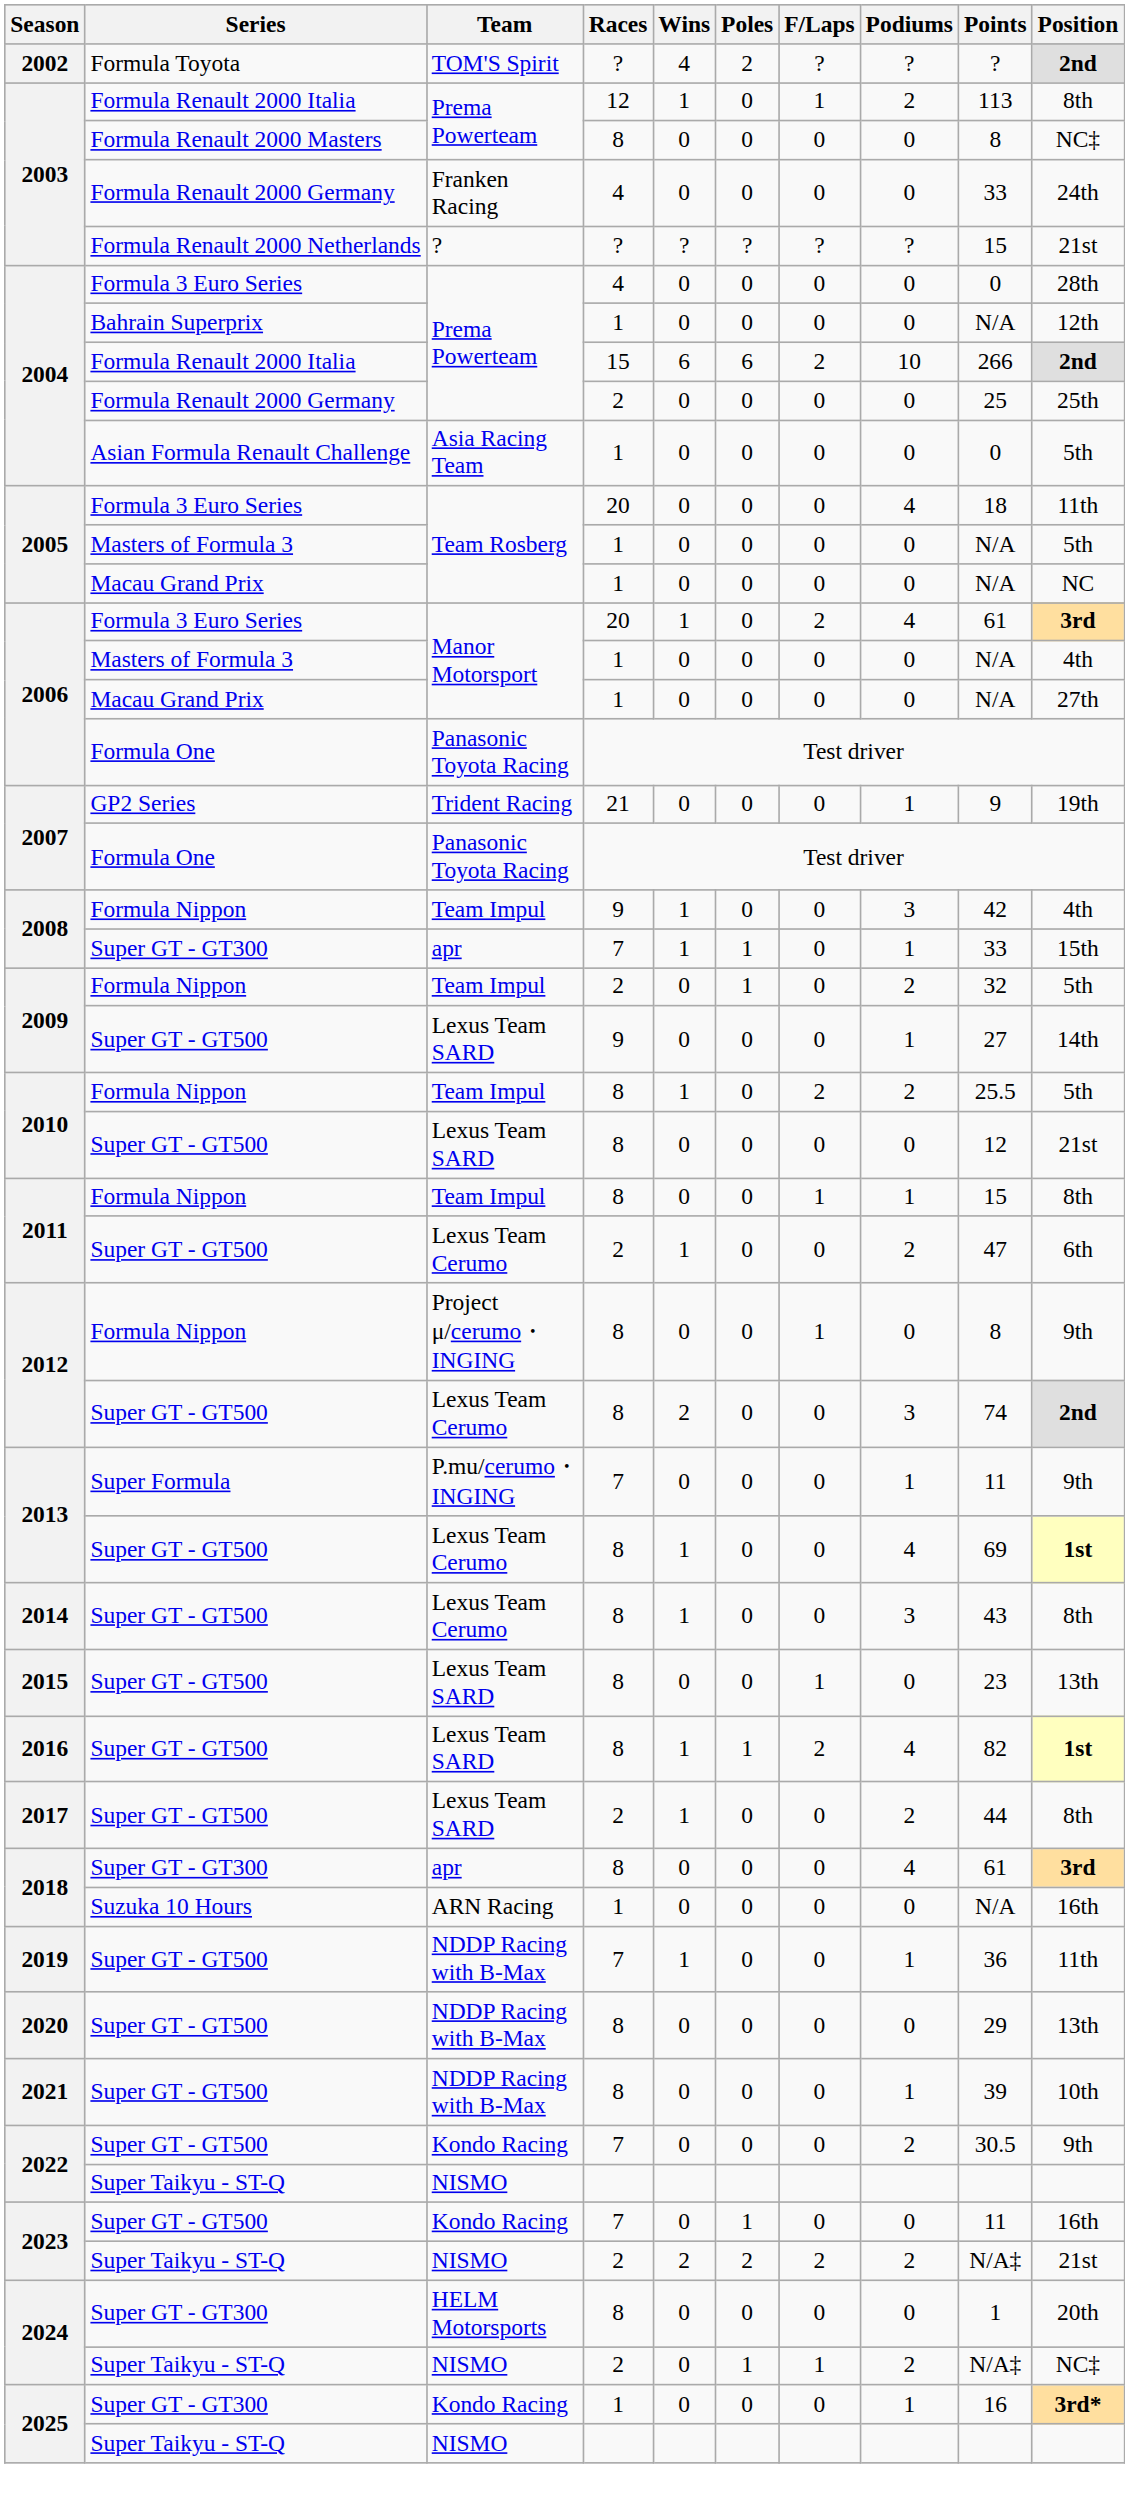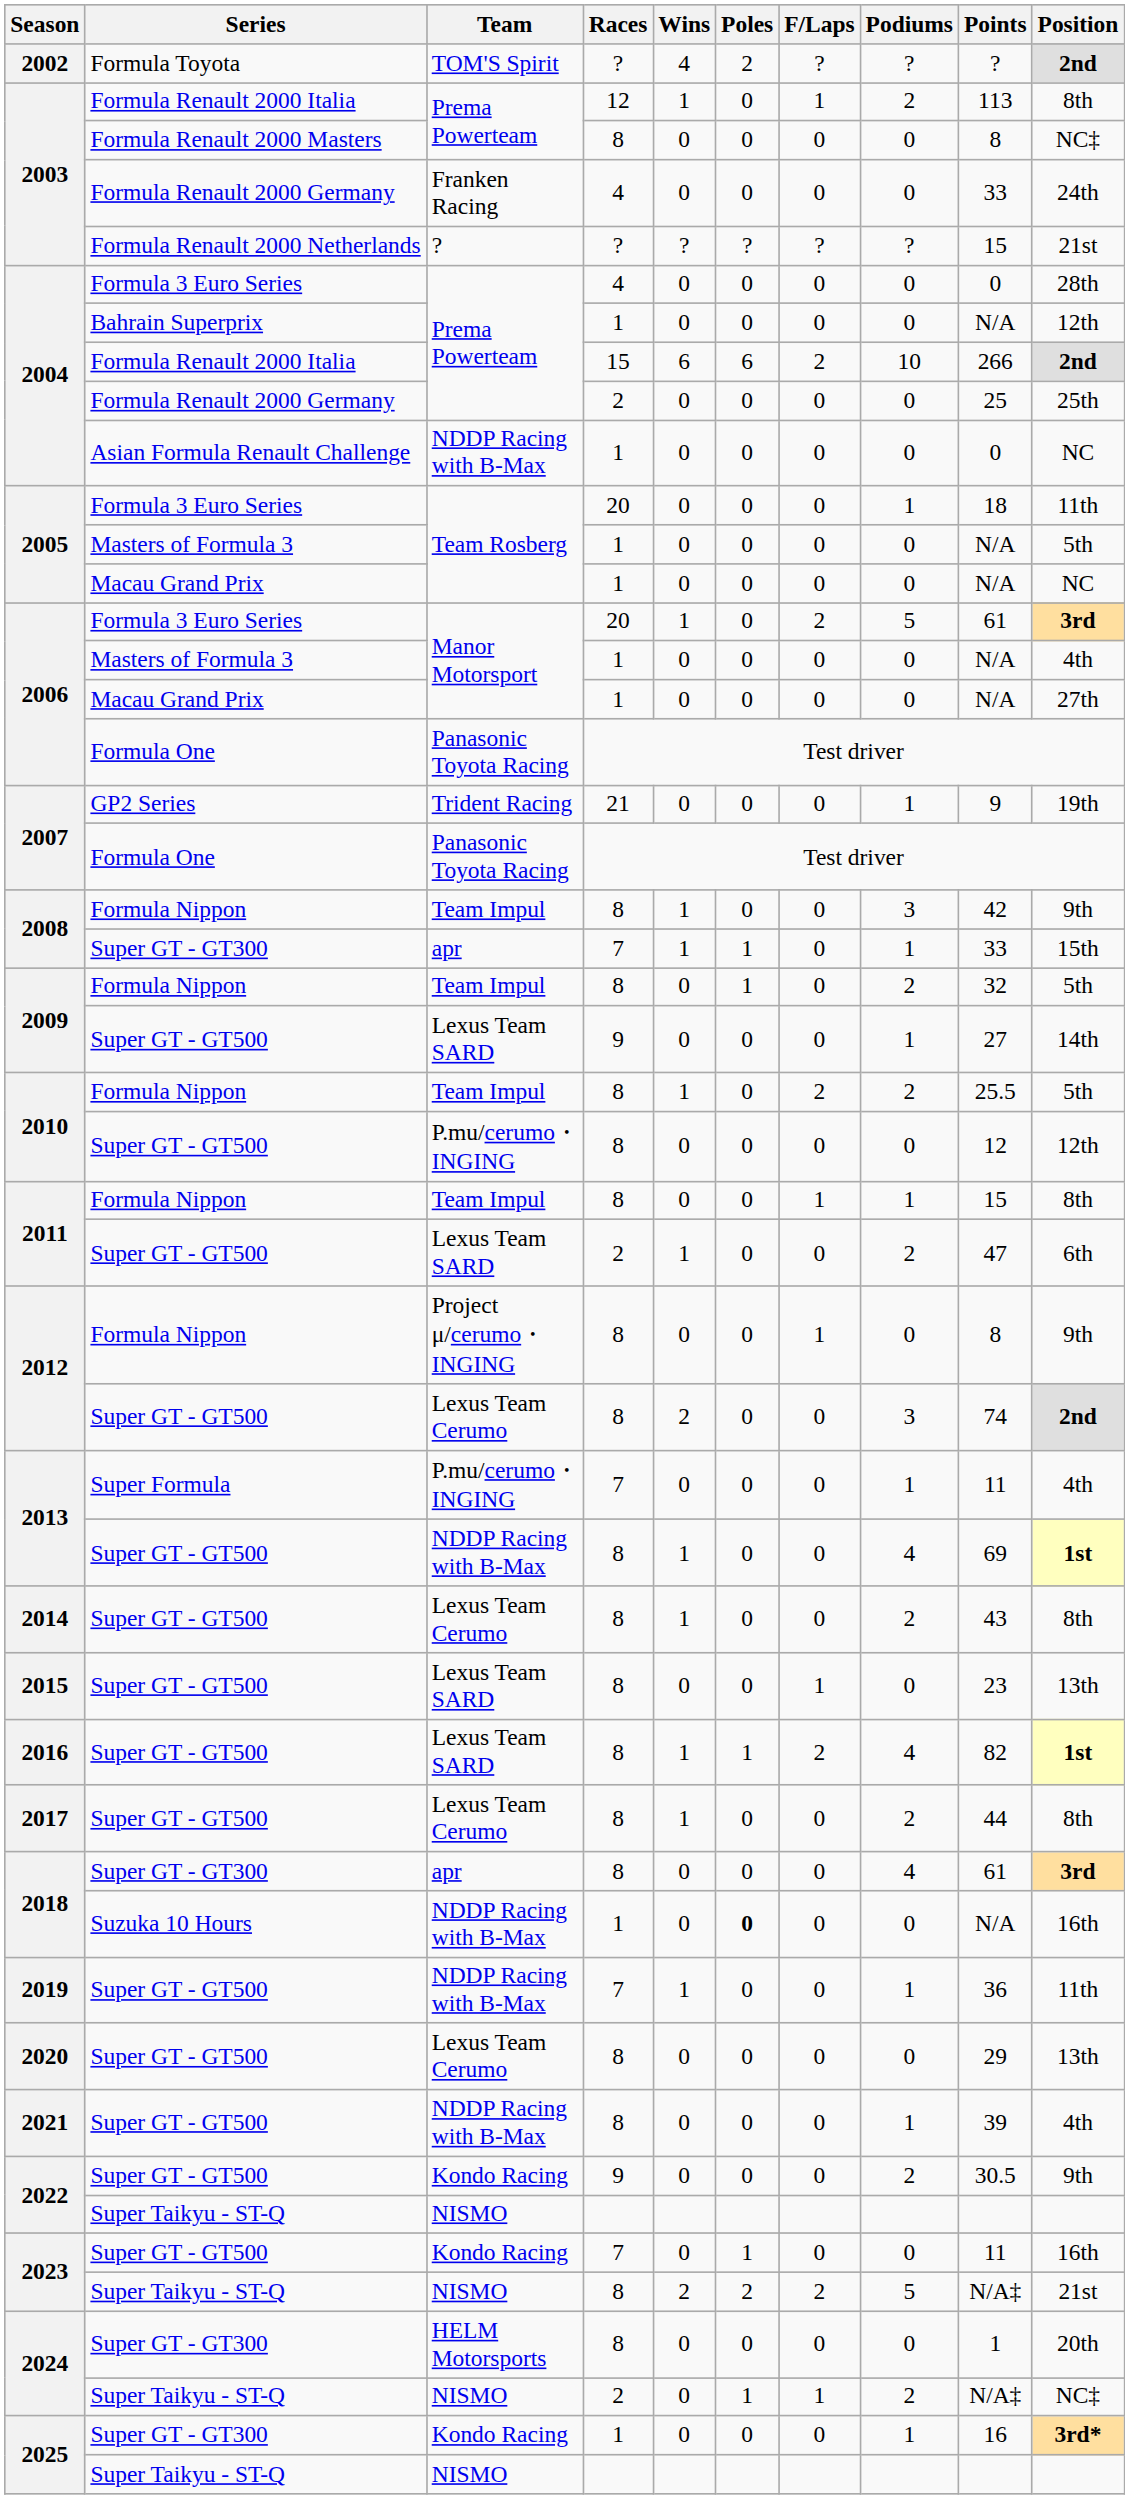 <table class="wikitable" style="font-size: 90%; text-align:center">
 <tr>
 <th>Season</th>
 <th>Series</th>
 <th>Team</th>
 <th>Races</th>
 <th>Wins</th>
 <th>Poles</th>
 <th>F/Laps</th>
 <th>Podiums</th>
 <th>Points</th>
 <th>Position</th>
 </tr>
 <tr>
 <th>2002</th>
 <td align=left>Formula Toyota</td>
 <td align=left><a href='#'>TOM'S Spirit</a></td>
 <td>?</td>
 <td>4</td>
 <td>2</td>
 <td>?</td>
 <td>?</td>
 <td>?</td>
 <td style="background:#DFDFDF;"><strong>2nd</strong></td>
 </tr>
 <tr>
 <th rowspan=4>2003</th>
 <td align=left><a href='#'>Formula Renault 2000 Italia</a></td>
 <td align=left rowspan=2><a href='#'>Prema Powerteam</a></td>
 <td>12</td>
 <td>1</td>
 <td>0</td>
 <td>1</td>
 <td>2</td>
 <td>113</td>
 <td>8th</td>
 </tr>
 <tr>
 <td align=left nowrap><a href='#'>Formula Renault 2000 Masters</a></td>
 <td>8</td>
 <td>0</td>
 <td>0</td>
 <td>0</td>
 <td>0</td>
 <td>8</td>
 <td>NC‡</td>
 </tr>
 <tr>
 <td align=left><a href='#'>Formula Renault 2000 Germany</a></td>
 <td align=left>Franken Racing</td>
 <td>4</td>
 <td>0</td>
 <td>0</td>
 <td>0</td>
 <td>0</td>
 <td>33</td>
 <td>24th</td>
 </tr>
 <tr>
 <td align=left nowrap><a href='#'>Formula Renault 2000 Netherlands</a></td>
 <td align=left>?</td>
 <td>?</td>
 <td>?</td>
 <td>?</td>
 <td>?</td>
 <td>?</td>
 <td>15</td>
 <td>21st</td>
 </tr>
 <tr>
 <th rowspan=5>2004</th>
 <td align=left><a href='#'>Formula 3 Euro Series</a></td>
 <td align=left rowspan=4><a href='#'>Prema Powerteam</a></td>
 <td>4</td>
 <td>0</td>
 <td>0</td>
 <td>0</td>
 <td>0</td>
 <td>0</td>
 <td>28th</td>
 </tr>
 <tr>
 <td align=left><a href='#'>Bahrain Superprix</a></td>
 <td>1</td>
 <td>0</td>
 <td>0</td>
 <td>0</td>
 <td>0</td>
 <td>N/A</td>
 <td>12th</td>
 </tr>
 <tr>
 <td align=left><a href='#'>Formula Renault 2000 Italia</a></td>
 <td>15</td>
 <td>6</td>
 <td>6</td>
 <td>2</td>
 <td>10</td>
 <td>266</td>
 <td style="background:#DFDFDF;"><strong>2nd</strong></td>
 </tr>
 <tr>
 <td align=left><a href='#'>Formula Renault 2000 Germany</a></td>
 <td>2</td>
 <td>0</td>
 <td>0</td>
 <td>0</td>
 <td>0</td>
 <td>25</td>
 <td>25th</td>
 </tr>
 <tr>
 <td align=left><a href='#'>Asian Formula Renault Challenge</a></td>
-<td align=left><a href='#'>Asia Racing Team</a></td>
+<td align=left><a href='#'>NDDP Racing with B-Max</a></td>
 <td>1</td>
 <td>0</td>
 <td>0</td>
 <td>0</td>
 <td>0</td>
 <td>0</td>
-<td>5th</td>
+<td>NC</td>
 </tr>
 <tr>
 <th rowspan=3>2005</th>
 <td align=left><a href='#'>Formula 3 Euro Series</a></td>
 <td align=left rowspan=3><a href='#'>Team Rosberg</a></td>
 <td>20</td>
 <td>0</td>
 <td>0</td>
 <td>0</td>
-<td>4</td>
+<td>1</td>
 <td>18</td>
 <td>11th</td>
 </tr>
 <tr>
 <td align=left><a href='#'>Masters of Formula 3</a></td>
 <td>1</td>
 <td>0</td>
 <td>0</td>
 <td>0</td>
 <td>0</td>
 <td>N/A</td>
 <td>5th</td>
 </tr>
 <tr>
 <td align=left><a href='#'>Macau Grand Prix</a></td>
 <td>1</td>
 <td>0</td>
 <td>0</td>
 <td>0</td>
 <td>0</td>
 <td>N/A</td>
 <td>NC</td>
 </tr>
 <tr>
 <th rowspan=4>2006</th>
 <td align=left><a href='#'>Formula 3 Euro Series</a></td>
 <td align=left rowspan=3><a href='#'>Manor Motorsport</a></td>
 <td>20</td>
 <td>1</td>
 <td>0</td>
 <td>2</td>
-<td>4</td>
+<td>5</td>
 <td>61</td>
 <td style="background:#FFDF9F;"><strong>3rd</strong></td>
 </tr>
 <tr>
 <td align=left><a href='#'>Masters of Formula 3</a></td>
 <td>1</td>
 <td>0</td>
 <td>0</td>
 <td>0</td>
 <td>0</td>
 <td>N/A</td>
 <td>4th</td>
 </tr>
 <tr>
 <td align=left><a href='#'>Macau Grand Prix</a></td>
 <td>1</td>
 <td>0</td>
 <td>0</td>
 <td>0</td>
 <td>0</td>
 <td>N/A</td>
 <td>27th</td>
 </tr>
 <tr>
 <td align=left><a href='#'>Formula One</a></td>
 <td align=left><a href='#'>Panasonic</a> <a href='#'>Toyota Racing</a></td>
 <td colspan=7>Test driver</td>
 </tr>
 <tr>
 <th rowspan=2>2007</th>
 <td align=left><a href='#'>GP2 Series</a></td>
 <td align=left><a href='#'>Trident Racing</a></td>
 <td>21</td>
 <td>0</td>
 <td>0</td>
 <td>0</td>
 <td>1</td>
 <td>9</td>
 <td>19th</td>
 </tr>
 <tr>
 <td align=left><a href='#'>Formula One</a></td>
 <td align=left><a href='#'>Panasonic</a> <a href='#'>Toyota Racing</a></td>
 <td colspan=7>Test driver</td>
 </tr>
 <tr>
 <th rowspan=2>2008</th>
 <td align=left><a href='#'>Formula Nippon</a></td>
 <td align=left><a href='#'>Team Impul</a></td>
-<td>9</td>
+<td>8</td>
 <td>1</td>
 <td>0</td>
 <td>0</td>
 <td>3</td>
 <td>42</td>
-<td>4th</td>
+<td>9th</td>
 </tr>
 <tr>
 <td align=left><a href='#'>Super GT - GT300</a></td>
 <td align=left><a href='#'>apr</a></td>
 <td>7</td>
 <td>1</td>
 <td>1</td>
 <td>0</td>
 <td>1</td>
 <td>33</td>
 <td>15th</td>
 </tr>
 <tr>
 <th rowspan=2>2009</th>
 <td align=left><a href='#'>Formula Nippon</a></td>
 <td align=left><a href='#'>Team Impul</a></td>
-<td>2</td>
+<td>8</td>
 <td>0</td>
 <td>1</td>
 <td>0</td>
 <td>2</td>
 <td>32</td>
 <td>5th</td>
 </tr>
 <tr>
 <td align=left><a href='#'>Super GT - GT500</a></td>
 <td align=left>Lexus Team <a href='#'>SARD</a></td>
 <td>9</td>
 <td>0</td>
 <td>0</td>
 <td>0</td>
 <td>1</td>
 <td>27</td>
 <td>14th</td>
 </tr>
 <tr>
 <th rowspan=2>2010</th>
 <td align=left><a href='#'>Formula Nippon</a></td>
 <td align=left><a href='#'>Team Impul</a></td>
 <td>8</td>
 <td>1</td>
 <td>0</td>
 <td>2</td>
 <td>2</td>
 <td>25.5</td>
 <td>5th</td>
 </tr>
 <tr>
 <td align=left><a href='#'>Super GT - GT500</a></td>
-<td align=left>Lexus Team <a href='#'>SARD</a></td>
+<td align=left>P.mu/<a href='#'>cerumo</a>・<a href='#'>INGING</a></td>
 <td>8</td>
 <td>0</td>
 <td>0</td>
 <td>0</td>
 <td>0</td>
 <td>12</td>
-<td>21st</td>
+<td>12th</td>
 </tr>
 <tr>
 <th rowspan=2>2011</th>
 <td align=left><a href='#'>Formula Nippon</a></td>
 <td align=left><a href='#'>Team Impul</a></td>
 <td>8</td>
 <td>0</td>
 <td>0</td>
 <td>1</td>
 <td>1</td>
 <td>15</td>
 <td>8th</td>
 </tr>
 <tr>
 <td align=left><a href='#'>Super GT - GT500</a></td>
-<td align=left>Lexus Team <a href='#'>Cerumo</a></td>
+<td align=left>Lexus Team <a href='#'>SARD</a></td>
 <td>2</td>
 <td>1</td>
 <td>0</td>
 <td>0</td>
 <td>2</td>
 <td>47</td>
 <td>6th</td>
 </tr>
 <tr>
 <th rowspan=2>2012</th>
 <td align=left><a href='#'>Formula Nippon</a></td>
 <td align=left>Project μ/<a href='#'>cerumo</a>・<a href='#'>INGING</a></td>
 <td>8</td>
 <td>0</td>
 <td>0</td>
 <td>1</td>
 <td>0</td>
 <td>8</td>
 <td>9th</td>
 </tr>
 <tr>
 <td align=left><a href='#'>Super GT - GT500</a></td>
 <td align=left>Lexus Team <a href='#'>Cerumo</a></td>
 <td>8</td>
 <td>2</td>
 <td>0</td>
 <td>0</td>
 <td>3</td>
 <td>74</td>
 <td style="background:#DFDFDF;"><strong>2nd</strong></td>
 </tr>
 <tr>
 <th rowspan=2>2013</th>
 <td align=left><a href='#'>Super Formula</a></td>
 <td align=left>P.mu/<a href='#'>cerumo</a>・<a href='#'>INGING</a></td>
 <td>7</td>
 <td>0</td>
 <td>0</td>
 <td>0</td>
 <td>1</td>
 <td>11</td>
-<td>9th</td>
+<td>4th</td>
 </tr>
 <tr>
 <td align=left><a href='#'>Super GT - GT500</a></td>
-<td align=left>Lexus Team <a href='#'>Cerumo</a></td>
+<td align=left><a href='#'>NDDP Racing with B-Max</a></td>
 <td>8</td>
 <td>1</td>
 <td>0</td>
 <td>0</td>
 <td>4</td>
 <td>69</td>
 <td style="background:#FFFFBF;"><strong>1st</strong></td>
 </tr>
 <tr>
 <th>2014</th>
 <td align=left><a href='#'>Super GT - GT500</a></td>
 <td align=left>Lexus Team <a href='#'>Cerumo</a></td>
 <td>8</td>
 <td>1</td>
 <td>0</td>
 <td>0</td>
-<td>3</td>
+<td>2</td>
 <td>43</td>
 <td>8th</td>
 </tr>
 <tr>
 <th>2015</th>
 <td align=left><a href='#'>Super GT - GT500</a></td>
 <td align=left>Lexus Team <a href='#'>SARD</a></td>
 <td>8</td>
 <td>0</td>
 <td>0</td>
 <td>1</td>
 <td>0</td>
 <td>23</td>
 <td>13th</td>
 </tr>
 <tr>
 <th>2016</th>
 <td align=left><a href='#'>Super GT - GT500</a></td>
 <td align=left>Lexus Team <a href='#'>SARD</a></td>
 <td>8</td>
 <td>1</td>
 <td>1</td>
 <td>2</td>
 <td>4</td>
 <td>82</td>
 <td style="background:#FFFFBF;"><strong>1st</strong></td>
 </tr>
 <tr>
 <th>2017</th>
 <td align=left><a href='#'>Super GT - GT500</a></td>
-<td align=left>Lexus Team <a href='#'>SARD</a></td>
-<td>2</td>
+<td align=left>Lexus Team <a href='#'>Cerumo</a></td>
+<td>8</td>
 <td>1</td>
 <td>0</td>
 <td>0</td>
 <td>2</td>
 <td>44</td>
 <td>8th</td>
 </tr>
 <tr>
 <th rowspan="2">2018</th>
 <td align=left><a href='#'>Super GT - GT300</a></td>
 <td align=left><a href='#'>apr</a></td>
 <td>8</td>
 <td>0</td>
 <td>0</td>
 <td>0</td>
 <td>4</td>
 <td>61</td>
 <td style="background:#FFDF9F;"><strong>3rd</strong></td>
 </tr>
 <tr>
 <td align=left><a href='#'>Suzuka 10 Hours</a></td>
-<td align=left>ARN Racing</td>
+<td align=left><a href='#'>NDDP Racing with B-Max</a></td>
 <td>1</td>
 <td>0</td>
-<td>0</td>
+<td><strong>0</strong></td>
 <td>0</td>
 <td>0</td>
 <td>N/A</td>
 <td>16th</td>
 </tr>
 <tr>
 <th>2019</th>
 <td align=left><a href='#'>Super GT - GT500</a></td>
 <td align=left><a href='#'>NDDP Racing with B-Max</a></td>
 <td>7</td>
 <td>1</td>
 <td>0</td>
 <td>0</td>
 <td>1</td>
 <td>36</td>
 <td>11th</td>
 </tr>
 <tr>
 <th>2020</th>
 <td align=left><a href='#'>Super GT - GT500</a></td>
-<td align=left><a href='#'>NDDP Racing with B-Max</a></td>
+<td align=left>Lexus Team <a href='#'>Cerumo</a></td>
 <td>8</td>
 <td>0</td>
 <td>0</td>
 <td>0</td>
 <td>0</td>
 <td>29</td>
 <td>13th</td>
 </tr>
 <tr>
 <th>2021</th>
 <td align=left><a href='#'>Super GT - GT500</a></td>
 <td align=left><a href='#'>NDDP Racing with B-Max</a></td>
 <td>8</td>
 <td>0</td>
 <td>0</td>
 <td>0</td>
 <td>1</td>
 <td>39</td>
-<td>10th</td>
+<td>4th</td>
 </tr>
 <tr>
 <th rowspan="2">2022</th>
 <td align=left><a href='#'>Super GT - GT500</a></td>
 <td align=left><a href='#'>Kondo Racing</a></td>
-<td>7</td>
+<td>9</td>
 <td>0</td>
 <td>0</td>
 <td>0</td>
 <td>2</td>
 <td>30.5</td>
 <td>9th</td>
 </tr>
 <tr>
 <td align=left><a href='#'>Super Taikyu - ST-Q</a></td>
 <td align=left><a href='#'>NISMO</a></td>
 <td></td>
 <td></td>
 <td></td>
 <td></td>
 <td></td>
 <td></td>
 <td></td>
 </tr>
 <tr>
 <th rowspan="2">2023</th>
 <td align=left><a href='#'>Super GT - GT500</a></td>
 <td align=left><a href='#'>Kondo Racing</a></td>
 <td>7</td>
 <td>0</td>
 <td>1</td>
 <td>0</td>
 <td>0</td>
 <td>11</td>
 <td>16th</td>
 </tr>
 <tr>
 <td align=left><a href='#'>Super Taikyu - ST-Q</a></td>
 <td align=left><a href='#'>NISMO</a></td>
+<td>8</td>
 <td>2</td>
 <td>2</td>
 <td>2</td>
-<td>2</td>
-<td>2</td>
+<td>5</td>
 <td>N/A‡</td>
 <td>21st</td>
 </tr>
 <tr>
 <th rowspan=2>2024</th>
 <td align=left><a href='#'>Super GT - GT300</a></td>
 <td align=left><a href='#'>HELM Motorsports</a></td>
 <td>8</td>
 <td>0</td>
 <td>0</td>
 <td>0</td>
 <td>0</td>
 <td>1</td>
 <td>20th</td>
 </tr>
 <tr>
 <td align=left><a href='#'>Super Taikyu - ST-Q</a></td>
 <td align=left><a href='#'>NISMO</a></td>
 <td>2</td>
 <td>0</td>
 <td>1</td>
 <td>1</td>
 <td>2</td>
 <td>N/A‡</td>
 <td>NC‡</td>
 </tr>
 <tr>
 <th rowspan="2">2025</th>
 <td align=left><a href='#'>Super GT - GT300</a></td>
 <td align=left><a href='#'>Kondo Racing</a></td>
 <td>1</td>
 <td>0</td>
 <td>0</td>
 <td>0</td>
 <td>1</td>
 <td>16</td>
 <td style="background:#FFDF9F;"><strong>3rd*</strong></td>
 </tr>
 <tr>
 <td align=left><a href='#'>Super Taikyu - ST-Q</a></td>
 <td align=left><a href='#'>NISMO</a></td>
 <td></td>
 <td></td>
 <td></td>
 <td></td>
 <td></td>
 <td></td>
 <td></td>
 </tr>
 </table>
